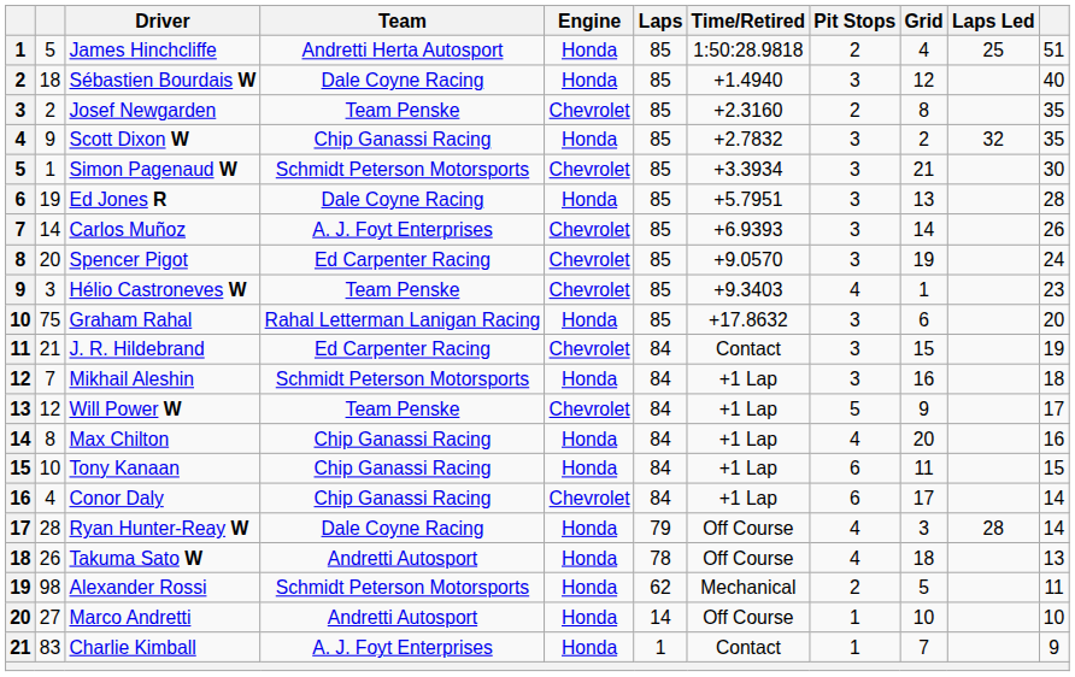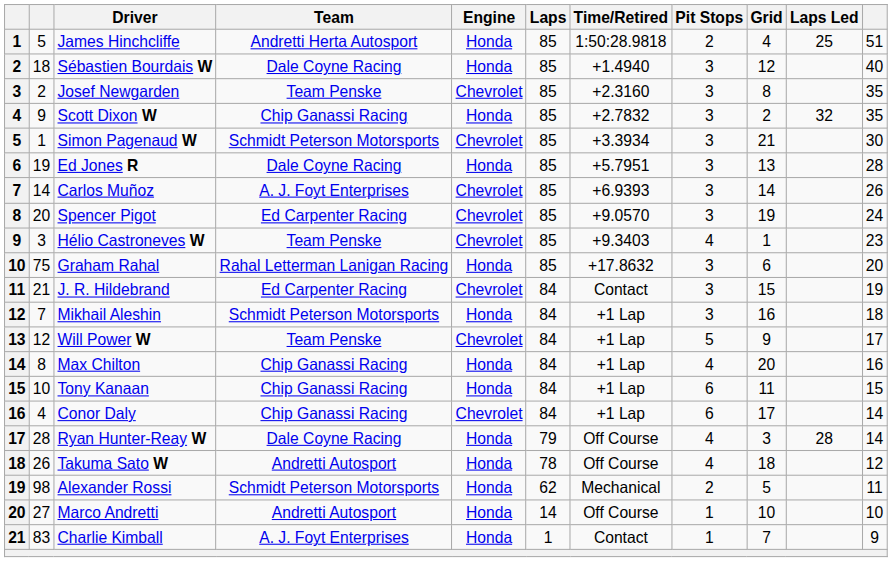 <table class="wikitable" style="text-align:center; font-size: 95%;">
 <tr>
 <th></th>
 <th></th>
 <th>Driver</th>
 <th>Team</th>
 <th>Engine</th>
 <th>Laps</th>
 <th>Time/Retired</th>
 <th>Pit Stops</th>
 <th>Grid</th>
 <th>Laps Led</th>
 <th></th>
 </tr>
 <tr>
 <th>1</th>
 <td>5</td>
 <td align="left"> <a href='#'>James Hinchcliffe</a></td>
 <td><a href='#'>Andretti Herta Autosport</a></td>
 <td><a href='#'>Honda</a></td>
 <td>85</td>
 <td>1:50:28.9818</td>
 <td>2</td>
 <td>4</td>
 <td>25</td>
 <td>51</td>
 </tr>
 <tr>
 <th>2</th>
 <td>18</td>
 <td align="left"> <a href='#'>Sébastien Bourdais</a> <strong><span>W</span></strong></td>
 <td><a href='#'>Dale Coyne Racing</a></td>
 <td><a href='#'>Honda</a></td>
 <td>85</td>
 <td>+1.4940</td>
 <td>3</td>
 <td>12</td>
 <td></td>
 <td>40</td>
 </tr>
 <tr>
 <th>3</th>
 <td>2</td>
 <td align="left"> <a href='#'>Josef Newgarden</a></td>
 <td><a href='#'>Team Penske</a></td>
 <td><a href='#'>Chevrolet</a></td>
 <td>85</td>
 <td>+2.3160</td>
-<td>2</td>
+<td>3</td>
 <td>8</td>
 <td></td>
 <td>35</td>
 </tr>
 <tr>
 <th>4</th>
 <td>9</td>
 <td align="left"> <a href='#'>Scott Dixon</a> <strong><span>W</span></strong></td>
 <td><a href='#'>Chip Ganassi Racing</a></td>
 <td><a href='#'>Honda</a></td>
 <td>85</td>
 <td>+2.7832</td>
 <td>3</td>
 <td>2</td>
 <td>32</td>
 <td>35</td>
 </tr>
 <tr>
 <th>5</th>
 <td>1</td>
 <td align="left"> <a href='#'>Simon Pagenaud</a> <strong><span>W</span></strong></td>
 <td><a href='#'>Schmidt Peterson Motorsports</a></td>
 <td><a href='#'>Chevrolet</a></td>
 <td>85</td>
 <td>+3.3934</td>
 <td>3</td>
 <td>21</td>
 <td></td>
 <td>30</td>
 </tr>
 <tr>
 <th>6</th>
 <td>19</td>
 <td align="left"> <a href='#'>Ed Jones</a> <strong><span>R</span></strong></td>
 <td><a href='#'>Dale Coyne Racing</a></td>
 <td><a href='#'>Honda</a></td>
 <td>85</td>
 <td>+5.7951</td>
 <td>3</td>
 <td>13</td>
 <td></td>
 <td>28</td>
 </tr>
 <tr>
 <th>7</th>
 <td>14</td>
 <td align="left"> <a href='#'>Carlos Muñoz</a></td>
 <td><a href='#'>A. J. Foyt Enterprises</a></td>
 <td><a href='#'>Chevrolet</a></td>
 <td>85</td>
 <td>+6.9393</td>
 <td>3</td>
 <td>14</td>
 <td></td>
 <td>26</td>
 </tr>
 <tr>
 <th>8</th>
 <td>20</td>
 <td align="left"> <a href='#'>Spencer Pigot</a></td>
 <td><a href='#'>Ed Carpenter Racing</a></td>
 <td><a href='#'>Chevrolet</a></td>
 <td>85</td>
 <td>+9.0570</td>
 <td>3</td>
 <td>19</td>
 <td></td>
 <td>24</td>
 </tr>
 <tr>
 <th>9</th>
 <td>3</td>
 <td align="left"> <a href='#'>Hélio Castroneves</a> <strong><span>W</span></strong></td>
 <td><a href='#'>Team Penske</a></td>
 <td><a href='#'>Chevrolet</a></td>
 <td>85</td>
 <td>+9.3403</td>
 <td>4</td>
 <td>1</td>
 <td></td>
 <td>23</td>
 </tr>
 <tr>
 <th>10</th>
 <td>75</td>
 <td align="left"> <a href='#'>Graham Rahal</a></td>
 <td><a href='#'>Rahal Letterman Lanigan Racing</a></td>
 <td><a href='#'>Honda</a></td>
 <td>85</td>
 <td>+17.8632</td>
 <td>3</td>
 <td>6</td>
 <td></td>
 <td>20</td>
 </tr>
 <tr>
 <th>11</th>
 <td>21</td>
 <td align="left"> <a href='#'>J. R. Hildebrand</a></td>
 <td><a href='#'>Ed Carpenter Racing</a></td>
 <td><a href='#'>Chevrolet</a></td>
 <td>84</td>
 <td>Contact</td>
 <td>3</td>
 <td>15</td>
 <td></td>
 <td>19</td>
 </tr>
 <tr>
 <th>12</th>
 <td>7</td>
 <td align="left"> <a href='#'>Mikhail Aleshin</a></td>
 <td><a href='#'>Schmidt Peterson Motorsports</a></td>
 <td><a href='#'>Honda</a></td>
 <td>84</td>
 <td>+1 Lap</td>
 <td>3</td>
 <td>16</td>
 <td></td>
 <td>18</td>
 </tr>
 <tr>
 <th>13</th>
 <td>12</td>
 <td align="left"> <a href='#'>Will Power</a> <strong><span>W</span></strong></td>
 <td><a href='#'>Team Penske</a></td>
 <td><a href='#'>Chevrolet</a></td>
 <td>84</td>
 <td>+1 Lap</td>
 <td>5</td>
 <td>9</td>
 <td></td>
 <td>17</td>
 </tr>
 <tr>
 <th>14</th>
 <td>8</td>
 <td align="left"> <a href='#'>Max Chilton</a></td>
 <td><a href='#'>Chip Ganassi Racing</a></td>
 <td><a href='#'>Honda</a></td>
 <td>84</td>
 <td>+1 Lap</td>
 <td>4</td>
 <td>20</td>
 <td></td>
 <td>16</td>
 </tr>
 <tr>
 <th>15</th>
 <td>10</td>
 <td align="left"> <a href='#'>Tony Kanaan</a></td>
 <td><a href='#'>Chip Ganassi Racing</a></td>
 <td><a href='#'>Honda</a></td>
 <td>84</td>
 <td>+1 Lap</td>
 <td>6</td>
 <td>11</td>
 <td></td>
 <td>15</td>
 </tr>
 <tr>
 <th>16</th>
 <td>4</td>
 <td align="left"> <a href='#'>Conor Daly</a></td>
 <td><a href='#'>Chip Ganassi Racing</a></td>
 <td><a href='#'>Chevrolet</a></td>
 <td>84</td>
 <td>+1 Lap</td>
 <td>6</td>
 <td>17</td>
 <td></td>
 <td>14</td>
 </tr>
 <tr>
 <th>17</th>
 <td>28</td>
 <td align="left"> <a href='#'>Ryan Hunter-Reay</a> <strong><span>W</span></strong></td>
 <td><a href='#'>Dale Coyne Racing</a></td>
 <td><a href='#'>Honda</a></td>
 <td>79</td>
 <td>Off Course</td>
 <td>4</td>
 <td>3</td>
 <td>28</td>
 <td>14</td>
 </tr>
 <tr>
 <th>18</th>
 <td>26</td>
 <td align="left"> <a href='#'>Takuma Sato</a> <strong><span>W</span></strong></td>
 <td><a href='#'>Andretti Autosport</a></td>
 <td><a href='#'>Honda</a></td>
 <td>78</td>
 <td>Off Course</td>
 <td>4</td>
 <td>18</td>
 <td></td>
-<td>13</td>
+<td>12</td>
 </tr>
 <tr>
 <th>19</th>
 <td>98</td>
 <td align="left"> <a href='#'>Alexander Rossi</a></td>
 <td><a href='#'>Schmidt Peterson Motorsports</a></td>
 <td><a href='#'>Honda</a></td>
 <td>62</td>
 <td>Mechanical</td>
 <td>2</td>
 <td>5</td>
 <td></td>
 <td>11</td>
 </tr>
 <tr>
 <th>20</th>
 <td>27</td>
 <td align="left"> <a href='#'>Marco Andretti</a></td>
 <td><a href='#'>Andretti Autosport</a></td>
 <td><a href='#'>Honda</a></td>
 <td>14</td>
 <td>Off Course</td>
 <td>1</td>
 <td>10</td>
 <td></td>
 <td>10</td>
 </tr>
 <tr>
 <th>21</th>
 <td>83</td>
 <td align="left"> <a href='#'>Charlie Kimball</a></td>
 <td><a href='#'>A. J. Foyt Enterprises</a></td>
 <td><a href='#'>Honda</a></td>
 <td>1</td>
 <td>Contact</td>
 <td>1</td>
 <td>7</td>
 <td></td>
 <td>9</td>
 </tr>
 <tr>
 <th colspan=11></th>
 </tr>
 </table>
